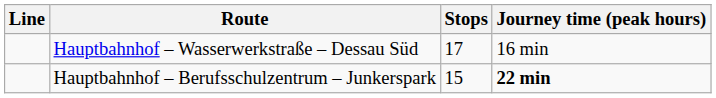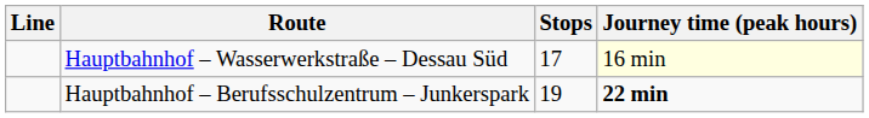 <table class="wikitable">
 <tr>
 <th>Line</th>
 <th>Route</th>
 <th>Stops</th>
 <th>Journey time (peak hours)</th>
 </tr>
 <tr>
 <td align="center"></td>
 <td><a href='#'>Hauptbahnhof</a> – Wasserwerkstraße – Dessau Süd</td>
 <td>17</td>
-<td>16 min</td>
+<td style="background: lightyellow;">16 min</td>
 </tr>
 <tr>
 <td align="center"></td>
 <td>Hauptbahnhof – Berufsschulzentrum – Junkerspark</td>
-<td>15</td>
+<td>19</td>
 <td><strong>22 min</strong></td>
 </tr>
 </table>
